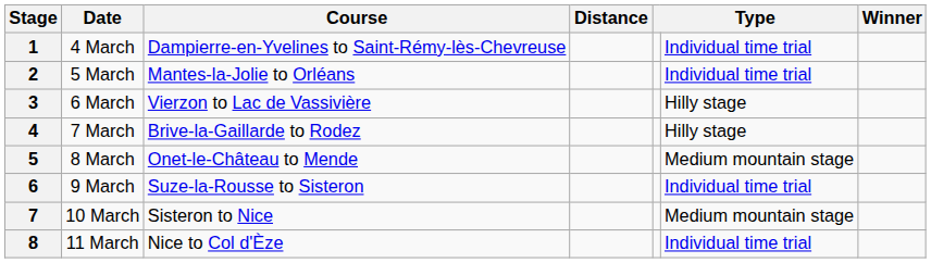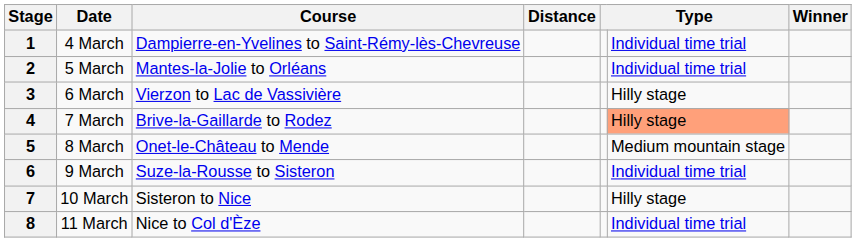 <table class="wikitable">
 <tr>
 <th scope="col">Stage</th>
 <th scope="col">Date</th>
 <th scope="col">Course</th>
 <th scope="col">Distance</th>
 <th scope="col" colspan="2">Type</th>
 <th scope=col>Winner</th>
 </tr>
 <tr>
 <th scope="row" style="text-align:center;">1</th>
 <td style="text-align:center;">4 March</td>
 <td><a href='#'>Dampierre-en-Yvelines</a> to <a href='#'>Saint-Rémy-lès-Chevreuse</a></td>
 <td style="text-align:center;"></td>
 <td></td>
 <td><a href='#'>Individual time trial</a></td>
 <td></td>
 </tr>
 <tr>
 <th scope="row" style="text-align:center;">2</th>
 <td style="text-align:center;">5 March</td>
 <td><a href='#'>Mantes-la-Jolie</a> to <a href='#'>Orléans</a></td>
 <td style="text-align:center;"></td>
 <td></td>
 <td><a href='#'>Individual time trial</a></td>
 <td></td>
 </tr>
 <tr>
 <th scope="row" style="text-align:center;">3</th>
 <td style="text-align:center;">6 March</td>
 <td><a href='#'>Vierzon</a> to <a href='#'>Lac de Vassivière</a></td>
 <td style="text-align:center;"></td>
 <td></td>
 <td>Hilly stage</td>
 <td></td>
 </tr>
 <tr>
 <th scope="row" style="text-align:center;">4</th>
 <td style="text-align:center;">7 March</td>
 <td><a href='#'>Brive-la-Gaillarde</a> to <a href='#'>Rodez</a></td>
 <td style="text-align:center;"></td>
 <td></td>
-<td>Hilly stage</td>
+<td style="background: lightsalmon;">Hilly stage</td>
 <td></td>
 </tr>
 <tr>
 <th scope="row" style="text-align:center;">5</th>
 <td style="text-align:center;">8 March</td>
 <td><a href='#'>Onet-le-Château</a> to <a href='#'>Mende</a></td>
 <td style="text-align:center;"></td>
 <td></td>
 <td>Medium mountain stage</td>
 <td></td>
 </tr>
 <tr>
 <th scope="row" style="text-align:center;">6</th>
 <td style="text-align:center;">9 March</td>
 <td><a href='#'>Suze-la-Rousse</a> to <a href='#'>Sisteron</a></td>
 <td style="text-align:center;"></td>
 <td></td>
 <td><a href='#'>Individual time trial</a></td>
 <td></td>
 </tr>
 <tr>
 <th scope="row" style="text-align:center;">7</th>
 <td style="text-align:center;">10 March</td>
 <td>Sisteron to <a href='#'>Nice</a></td>
 <td style="text-align:center;"></td>
 <td></td>
-<td>Medium mountain stage</td>
+<td>Hilly stage</td>
 <td></td>
 </tr>
 <tr>
 <th scope="row" style="text-align:center;">8</th>
 <td style="text-align:center;">11 March</td>
 <td>Nice to <a href='#'>Col d'Èze</a></td>
 <td style="text-align:center;"></td>
 <td></td>
 <td><a href='#'>Individual time trial</a></td>
 <td></td>
 </tr>
 </table>
